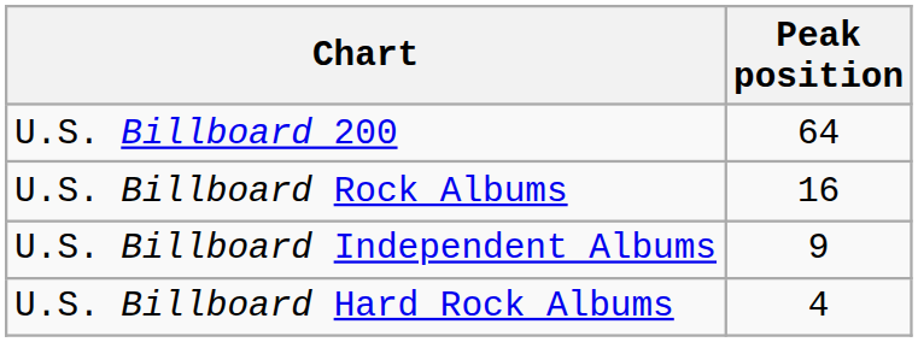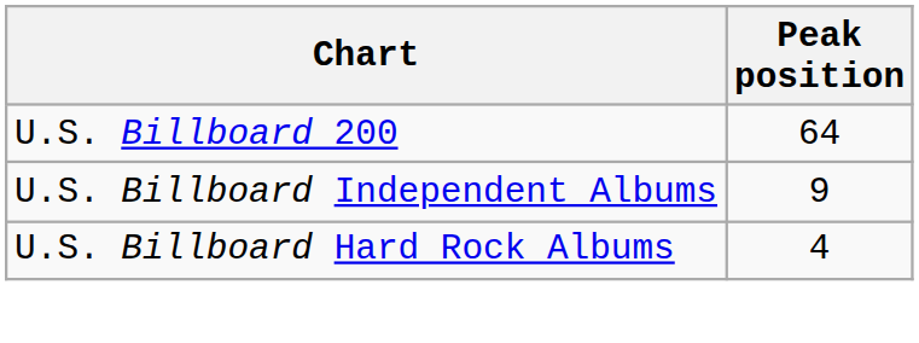 <table class="wikitable sortable">
 <tr>
 <th>Chart</th>
 <th>Peak<br>position</th>
 </tr>
 <tr>
 <td>U.S. <a href='#'><em>Billboard</em> 200</a></td>
 <td align="center">64</td>
 </tr>
 <tr>
-<td>U.S. <em>Billboard</em> <a href='#'>Rock Albums</a></td>
-<td align="center">16</td>
-</tr>
-<tr>
 <td>U.S. <em>Billboard</em> <a href='#'>Independent Albums</a></td>
 <td align="center">9</td>
 </tr>
 <tr>
 <td>U.S. <em>Billboard</em> <a href='#'>Hard Rock Albums</a></td>
 <td align="center">4</td>
 </tr>
 </table>
